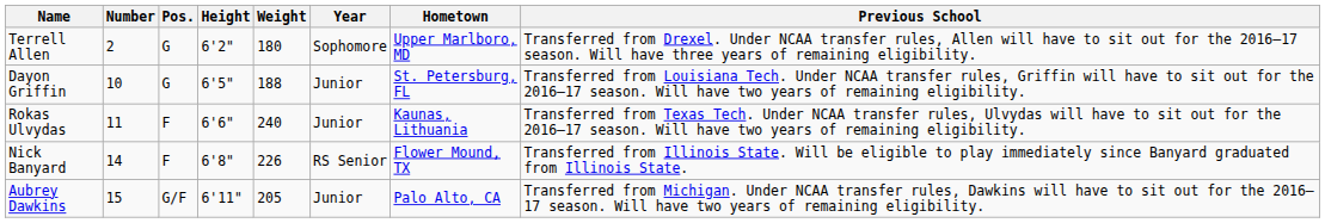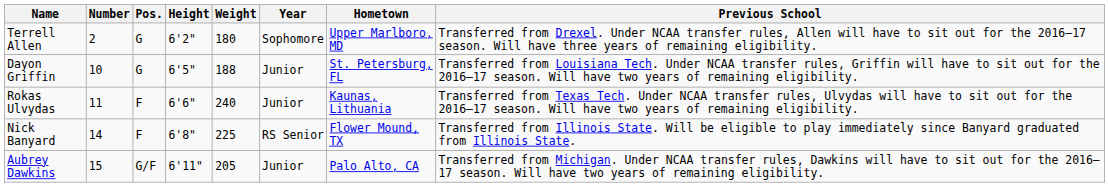 <table class="wikitable sortable" border="1">
 <tr>
 <th>Name</th>
 <th>Number</th>
 <th>Pos.</th>
 <th>Height</th>
 <th>Weight</th>
 <th>Year</th>
 <th>Hometown</th>
 <th class="unsortable">Previous School</th>
 </tr>
 <tr>
 <td>Terrell Allen</td>
 <td>2</td>
 <td>G</td>
 <td>6'2"</td>
 <td>180</td>
 <td>Sophomore</td>
 <td><a href='#'>Upper Marlboro, MD</a></td>
 <td>Transferred from <a href='#'>Drexel</a>. Under NCAA transfer rules, Allen will have to sit out for the 2016–17 season. Will have three years of remaining eligibility.</td>
 </tr>
 <tr>
 <td>Dayon Griffin</td>
 <td>10</td>
 <td>G</td>
 <td>6'5"</td>
 <td>188</td>
 <td>Junior</td>
 <td><a href='#'>St. Petersburg, FL</a></td>
 <td>Transferred from <a href='#'>Louisiana Tech</a>. Under NCAA transfer rules, Griffin will have to sit out for the 2016–17 season. Will have two years of remaining eligibility.</td>
 </tr>
 <tr>
 <td>Rokas Ulvydas</td>
 <td>11</td>
 <td>F</td>
 <td>6'6"</td>
 <td>240</td>
 <td>Junior</td>
 <td><a href='#'>Kaunas, Lithuania</a></td>
 <td>Transferred from <a href='#'>Texas Tech</a>. Under NCAA transfer rules, Ulvydas will have to sit out for the 2016–17 season. Will have two years of remaining eligibility.</td>
 </tr>
 <tr>
 <td>Nick Banyard</td>
 <td>14</td>
 <td>F</td>
 <td>6'8"</td>
-<td>226</td>
+<td>225</td>
 <td>RS Senior</td>
 <td><a href='#'>Flower Mound, TX</a></td>
 <td>Transferred from <a href='#'>Illinois State</a>. Will be eligible to play immediately since Banyard graduated from <a href='#'>Illinois State</a>.</td>
 </tr>
 <tr>
 <td><a href='#'>Aubrey Dawkins</a></td>
 <td>15</td>
 <td>G/F</td>
 <td>6'11"</td>
 <td>205</td>
 <td>Junior</td>
 <td><a href='#'>Palo Alto, CA</a></td>
 <td>Transferred from <a href='#'>Michigan</a>. Under NCAA transfer rules, Dawkins will have to sit out for the 2016–17 season. Will have two years of remaining eligibility.</td>
 </tr>
 </table>
